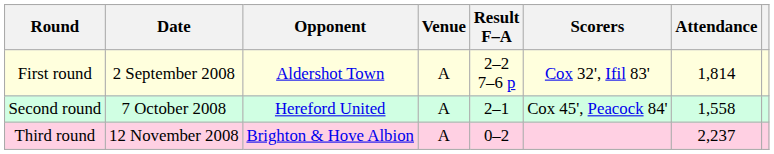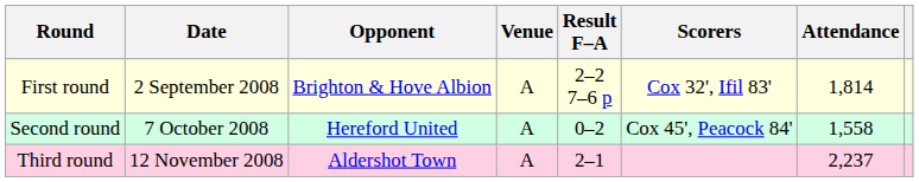 <table class="wikitable" style="text-align:center;">
 <tr>
 <th>Round</th>
 <th>Date</th>
 <th>Opponent</th>
 <th>Venue</th>
 <th>Result<br>F–A</th>
 <th class=unsortable>Scorers</th>
 <th>Attendance</th>
 <th></th>
 </tr>
 <tr bgcolor="#ffffdd">
 <td>First round</td>
 <td>2 September 2008</td>
-<td><a href='#'>Aldershot Town</a></td>
+<td><a href='#'>Brighton & Hove Albion</a></td>
 <td>A</td>
 <td>2–2<br>7–6 <a href='#'>p</a></td>
 <td><a href='#'>Cox</a> 32', <a href='#'>Ifil</a> 83'</td>
 <td>1,814</td>
 <td></td>
 </tr>
 <tr bgcolor="#d0ffe3">
 <td>Second round</td>
 <td>7 October 2008</td>
 <td><a href='#'>Hereford United</a></td>
 <td>A</td>
-<td>2–1</td>
+<td>0–2</td>
 <td>Cox 45', <a href='#'>Peacock</a> 84'</td>
 <td>1,558</td>
 <td></td>
 </tr>
 <tr bgcolor="#ffd0e3">
 <td>Third round</td>
 <td>12 November 2008</td>
-<td><a href='#'>Brighton & Hove Albion</a></td>
+<td><a href='#'>Aldershot Town</a></td>
 <td>A</td>
-<td>0–2</td>
+<td>2–1</td>
 <td></td>
 <td>2,237</td>
 <td></td>
 </tr>
 </table>
